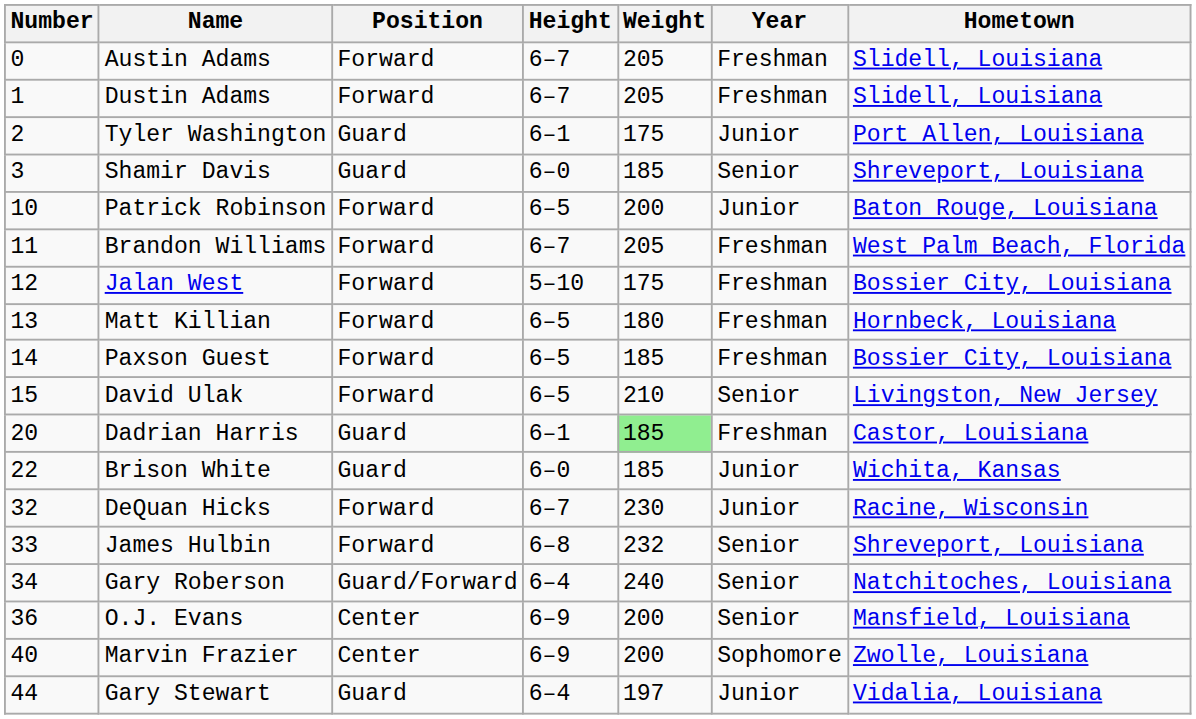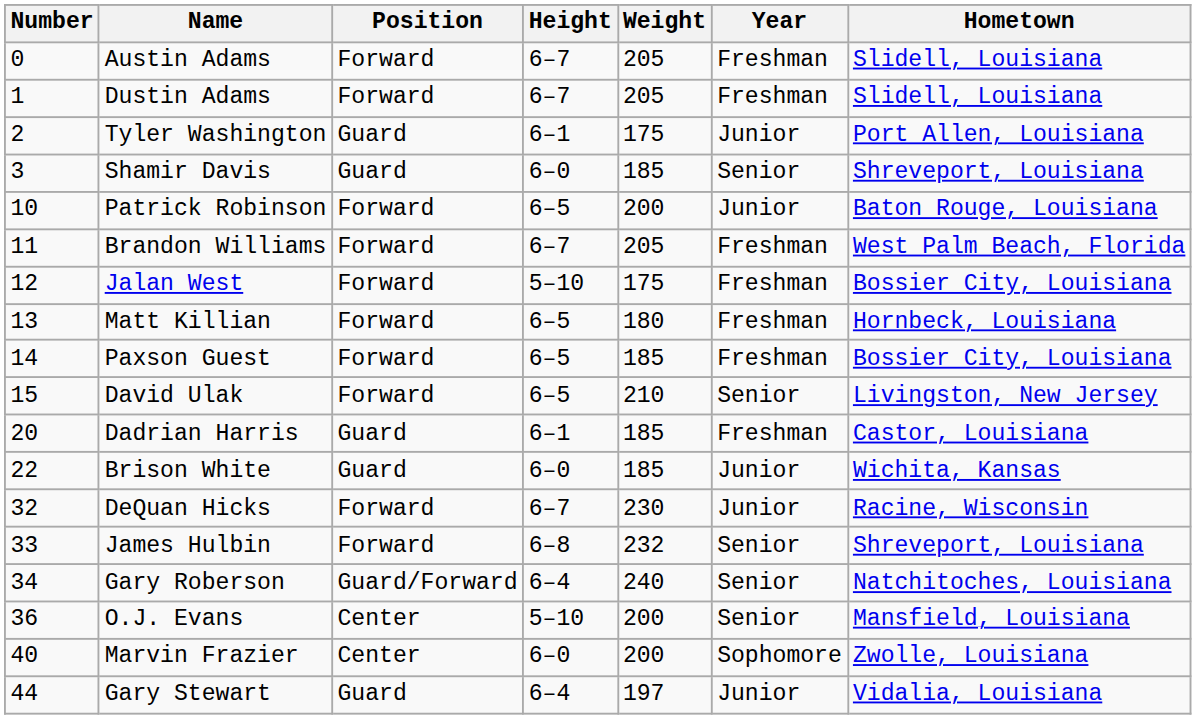 <table class="wikitable" style="font-size: 95%;">
 <tr>
 <th>Number</th>
 <th>Name</th>
 <th>Position</th>
 <th>Height</th>
 <th>Weight</th>
 <th>Year</th>
 <th>Hometown</th>
 </tr>
 <tr>
 <td>0</td>
 <td>Austin Adams</td>
 <td>Forward</td>
 <td>6–7</td>
 <td>205</td>
 <td>Freshman</td>
 <td><a href='#'>Slidell, Louisiana</a></td>
 </tr>
 <tr>
 <td>1</td>
 <td>Dustin Adams</td>
 <td>Forward</td>
 <td>6–7</td>
 <td>205</td>
 <td>Freshman</td>
 <td><a href='#'>Slidell, Louisiana</a></td>
 </tr>
 <tr>
 <td>2</td>
 <td>Tyler Washington</td>
 <td>Guard</td>
 <td>6–1</td>
 <td>175</td>
 <td>Junior</td>
 <td><a href='#'>Port Allen, Louisiana</a></td>
 </tr>
 <tr>
 <td>3</td>
 <td>Shamir Davis</td>
 <td>Guard</td>
 <td>6–0</td>
 <td>185</td>
 <td>Senior</td>
 <td><a href='#'>Shreveport, Louisiana</a></td>
 </tr>
 <tr>
 <td>10</td>
 <td>Patrick Robinson</td>
 <td>Forward</td>
 <td>6–5</td>
 <td>200</td>
 <td>Junior</td>
 <td><a href='#'>Baton Rouge, Louisiana</a></td>
 </tr>
 <tr>
 <td>11</td>
 <td>Brandon Williams</td>
 <td>Forward</td>
 <td>6–7</td>
 <td>205</td>
 <td>Freshman</td>
 <td><a href='#'>West Palm Beach, Florida</a></td>
 </tr>
 <tr>
 <td>12</td>
 <td><a href='#'>Jalan West</a></td>
 <td>Forward</td>
 <td>5–10</td>
 <td>175</td>
 <td>Freshman</td>
 <td><a href='#'>Bossier City, Louisiana</a></td>
 </tr>
 <tr>
 <td>13</td>
 <td>Matt Killian</td>
 <td>Forward</td>
 <td>6–5</td>
 <td>180</td>
 <td>Freshman</td>
 <td><a href='#'>Hornbeck, Louisiana</a></td>
 </tr>
 <tr>
 <td>14</td>
 <td>Paxson Guest</td>
 <td>Forward</td>
 <td>6–5</td>
 <td>185</td>
 <td>Freshman</td>
 <td><a href='#'>Bossier City, Louisiana</a></td>
 </tr>
 <tr>
 <td>15</td>
 <td>David Ulak</td>
 <td>Forward</td>
 <td>6–5</td>
 <td>210</td>
 <td>Senior</td>
 <td><a href='#'>Livingston, New Jersey</a></td>
 </tr>
 <tr>
 <td>20</td>
 <td>Dadrian Harris</td>
 <td>Guard</td>
 <td>6–1</td>
-<td style="background: lightgreen;">185</td>
+<td>185</td>
 <td>Freshman</td>
 <td><a href='#'>Castor, Louisiana</a></td>
 </tr>
 <tr>
 <td>22</td>
 <td>Brison White</td>
 <td>Guard</td>
 <td>6–0</td>
 <td>185</td>
 <td>Junior</td>
 <td><a href='#'>Wichita, Kansas</a></td>
 </tr>
 <tr>
 <td>32</td>
 <td>DeQuan Hicks</td>
 <td>Forward</td>
 <td>6–7</td>
 <td>230</td>
 <td>Junior</td>
 <td><a href='#'>Racine, Wisconsin</a></td>
 </tr>
 <tr>
 <td>33</td>
 <td>James Hulbin</td>
 <td>Forward</td>
 <td>6–8</td>
 <td>232</td>
 <td>Senior</td>
 <td><a href='#'>Shreveport, Louisiana</a></td>
 </tr>
 <tr>
 <td>34</td>
 <td>Gary Roberson</td>
 <td>Guard/Forward</td>
 <td>6–4</td>
 <td>240</td>
 <td>Senior</td>
 <td><a href='#'>Natchitoches, Louisiana</a></td>
 </tr>
 <tr>
 <td>36</td>
 <td>O.J. Evans</td>
 <td>Center</td>
-<td>6–9</td>
+<td>5–10</td>
 <td>200</td>
 <td>Senior</td>
 <td><a href='#'>Mansfield, Louisiana</a></td>
 </tr>
 <tr>
 <td>40</td>
 <td>Marvin Frazier</td>
 <td>Center</td>
-<td>6–9</td>
+<td>6–0</td>
 <td>200</td>
 <td>Sophomore</td>
 <td><a href='#'>Zwolle, Louisiana</a></td>
 </tr>
 <tr>
 <td>44</td>
 <td>Gary Stewart</td>
 <td>Guard</td>
 <td>6–4</td>
 <td>197</td>
 <td>Junior</td>
 <td><a href='#'>Vidalia, Louisiana</a></td>
 </tr>
 </table>
